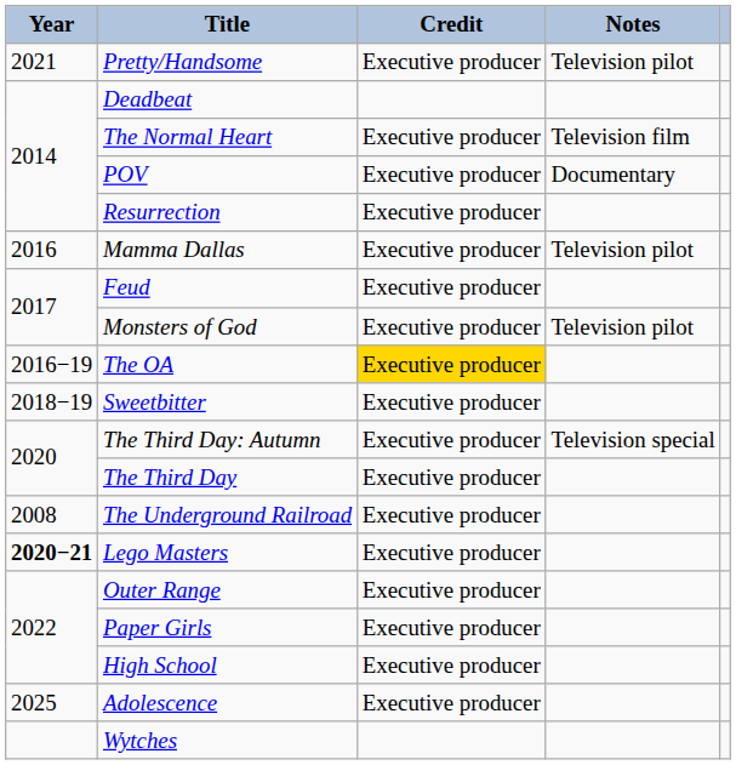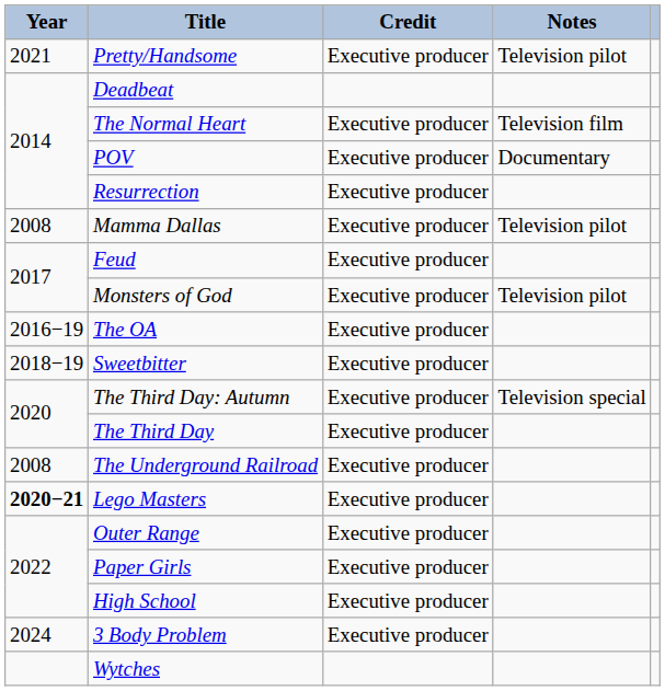 <table class="wikitable" style="font-size:95%;">
 <tr>
 <th style="background:#B0C4DE;">Year</th>
 <th style="background:#B0C4DE;">Title</th>
 <th style="background:#B0C4DE;">Credit</th>
 <th style="background:#B0C4DE;">Notes</th>
 <th style="background:#B0C4DE;"></th>
 </tr>
 <tr>
 <td>2021</td>
 <td><em><a href='#'>Pretty/Handsome</a></em></td>
 <td>Executive producer</td>
 <td>Television pilot</td>
 <td></td>
 </tr>
 <tr>
 <td rowspan=4>2014</td>
 <td><em><a href='#'>Deadbeat</a></em></td>
 <td></td>
 <td></td>
 <td></td>
 </tr>
 <tr>
 <td><em><a href='#'>The Normal Heart</a></em></td>
 <td>Executive producer</td>
 <td>Television film</td>
 <td></td>
 </tr>
 <tr>
 <td><em><a href='#'>POV</a></em></td>
 <td>Executive producer</td>
 <td>Documentary</td>
 <td></td>
 </tr>
 <tr>
 <td><em><a href='#'>Resurrection</a></em></td>
 <td>Executive producer</td>
 <td></td>
 <td></td>
 </tr>
 <tr>
-<td>2016</td>
+<td>2008</td>
 <td><em>Mamma Dallas</em></td>
 <td>Executive producer</td>
 <td>Television pilot</td>
 <td></td>
 </tr>
 <tr>
 <td rowspan=2>2017</td>
 <td><em><a href='#'>Feud</a></em></td>
 <td>Executive producer</td>
 <td></td>
 <td></td>
 </tr>
 <tr>
 <td><em>Monsters of God</em></td>
 <td>Executive producer</td>
 <td>Television pilot</td>
 <td></td>
 </tr>
 <tr>
 <td>2016−19</td>
 <td><em><a href='#'>The OA</a></em></td>
-<td style="background: gold;">Executive producer</td>
+<td>Executive producer</td>
 <td></td>
 <td></td>
 </tr>
 <tr>
 <td>2018−19</td>
 <td><em><a href='#'>Sweetbitter</a></em></td>
 <td>Executive producer</td>
 <td></td>
 <td></td>
 </tr>
 <tr>
 <td rowspan=2>2020</td>
 <td><em>The Third Day: Autumn</em></td>
 <td>Executive producer</td>
 <td>Television special</td>
 <td></td>
 </tr>
 <tr>
 <td><em><a href='#'>The Third Day</a></em></td>
 <td>Executive producer</td>
 <td></td>
 <td></td>
 </tr>
 <tr>
 <td>2008</td>
 <td><em><a href='#'>The Underground Railroad</a></em></td>
 <td>Executive producer</td>
 <td></td>
 <td></td>
 </tr>
 <tr>
 <td><strong>2020−21</strong></td>
 <td><em><a href='#'>Lego Masters</a></em></td>
 <td>Executive producer</td>
 <td></td>
 <td></td>
 </tr>
 <tr>
 <td rowspan=3>2022</td>
 <td><em><a href='#'>Outer Range</a></em></td>
 <td>Executive producer</td>
 <td></td>
 <td></td>
 </tr>
 <tr>
 <td><em><a href='#'>Paper Girls</a></em></td>
 <td>Executive producer</td>
 <td></td>
 <td></td>
 </tr>
 <tr>
 <td><em><a href='#'>High School</a></em></td>
 <td>Executive producer</td>
 <td></td>
 <td></td>
 </tr>
 <tr>
-<td>2025</td>
-<td><em><a href='#'>Adolescence</a></em></td>
+<td>2024</td>
+<td><em><a href='#'>3 Body Problem</a></em></td>
 <td>Executive producer</td>
 <td></td>
 <td></td>
 </tr>
 <tr>
 <td></td>
 <td><em><a href='#'>Wytches</a></em></td>
 <td></td>
 <td></td>
 <td></td>
 </tr>
 </table>
